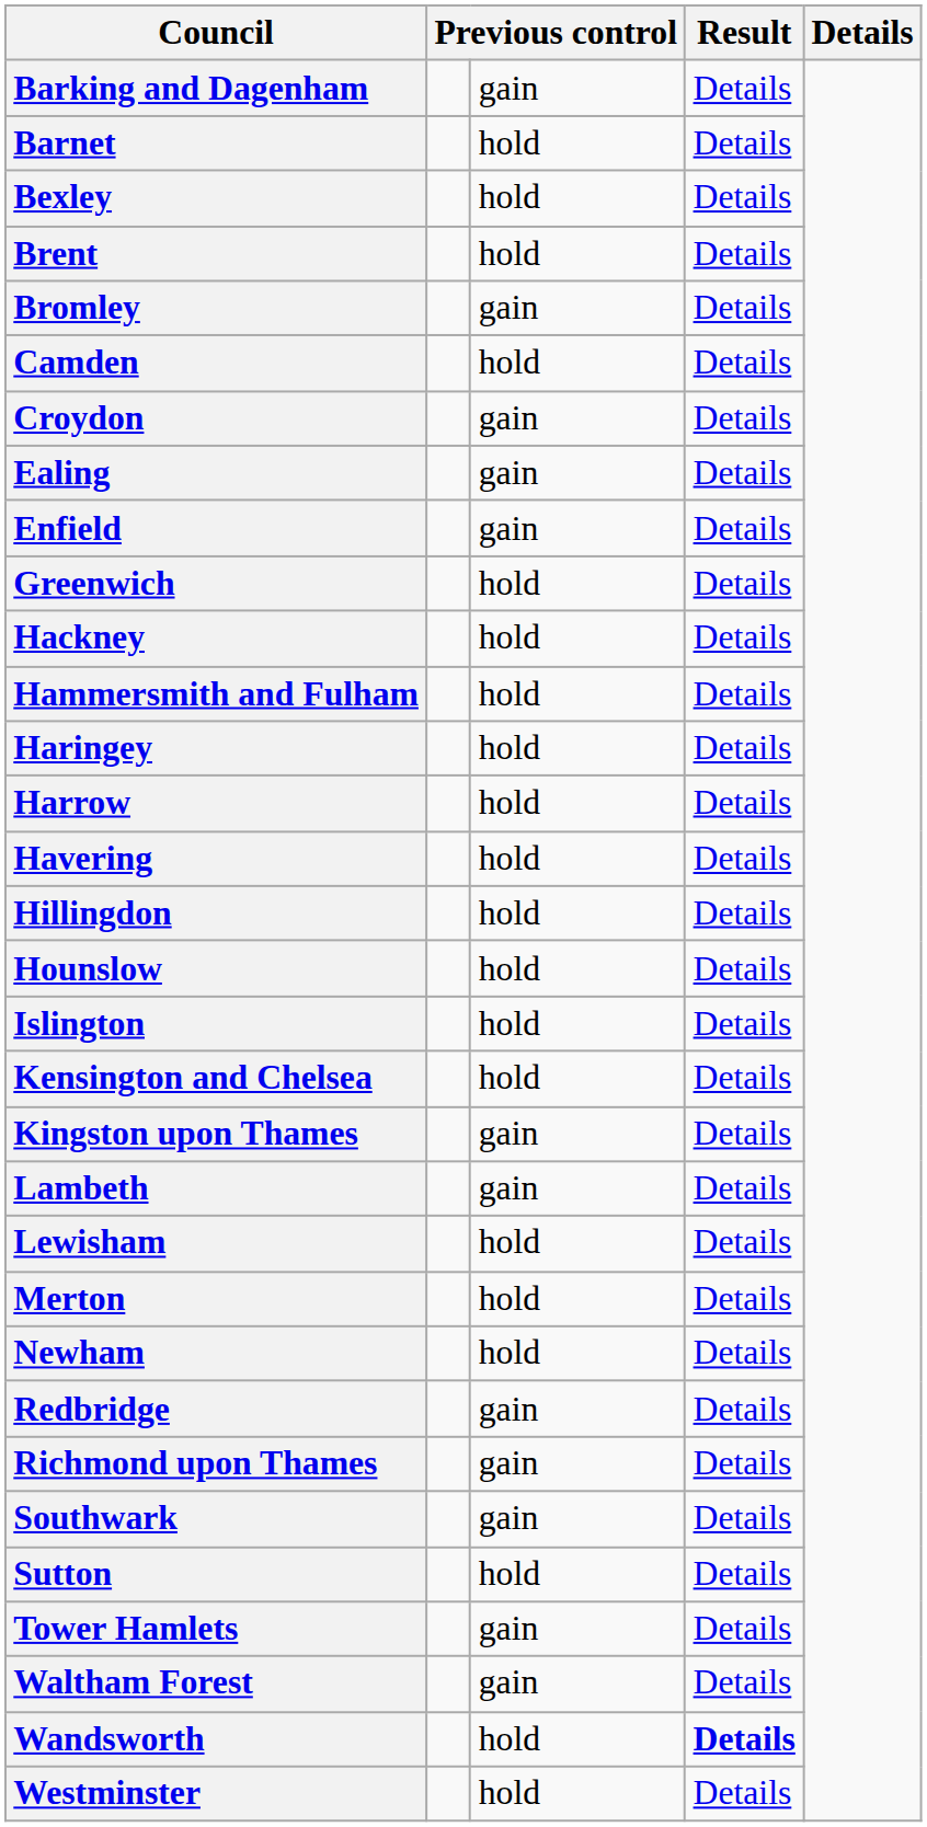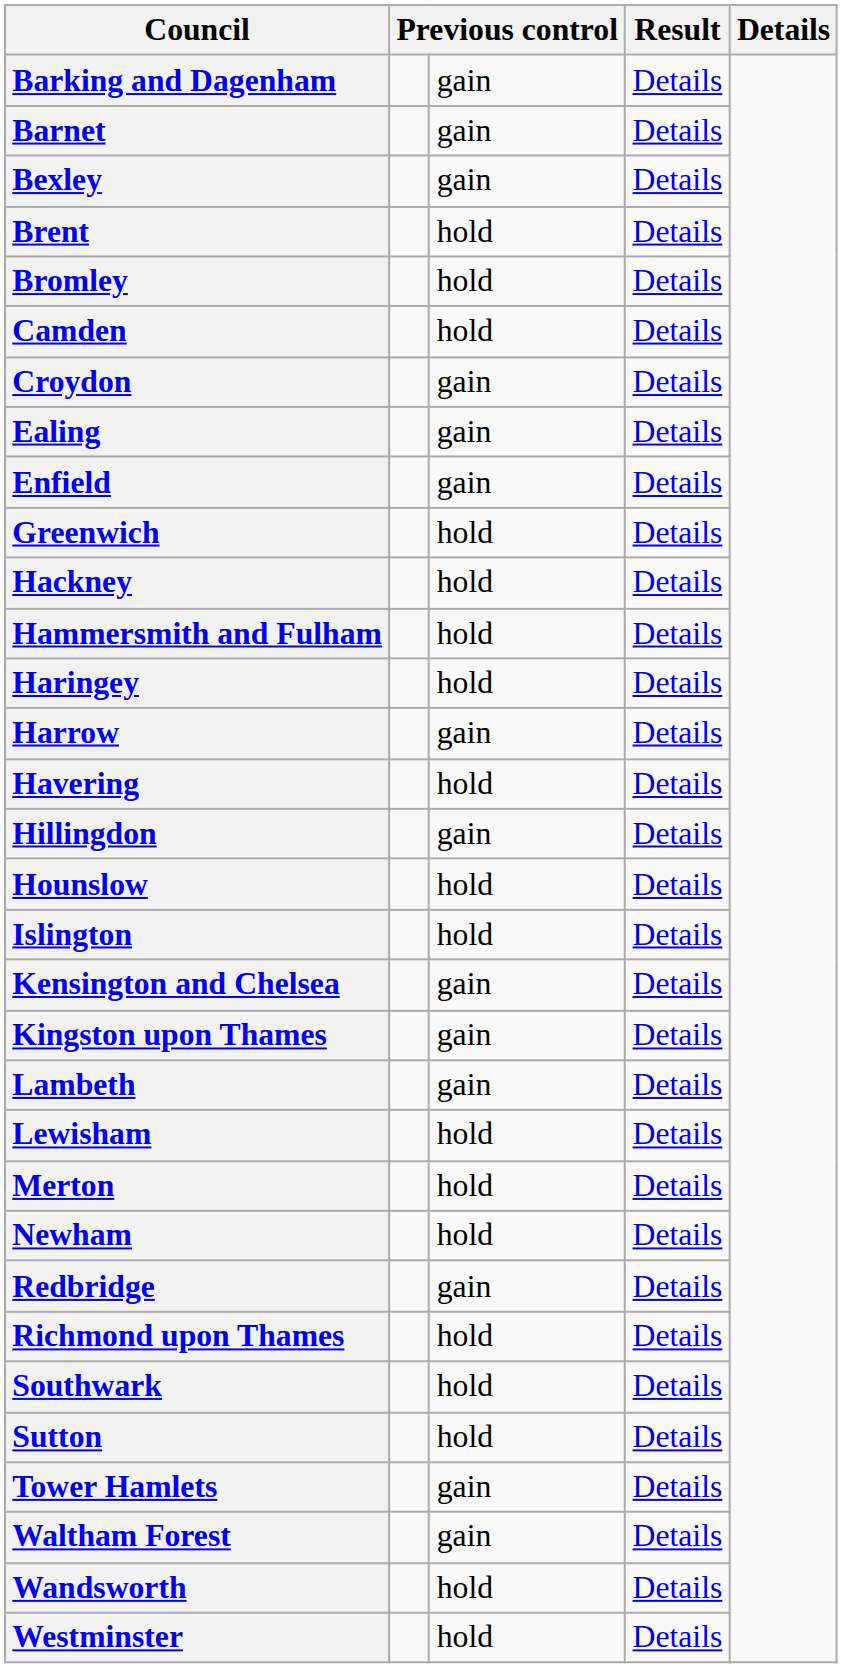 <table class="wikitable sortable" border="1">
 <tr>
 <th scope="col">Council</th>
 <th colspan=2>Previous control</th>
 <th colspan=2>Result</th>
 <th class="unsortable" scope="col">Details</th>
 </tr>
 <tr>
 <th scope="row" style="text-align: left;"><a href='#'>Barking and Dagenham</a></th>
 <td></td>
 <td> gain</td>
 <td><a href='#'>Details</a></td>
 </tr>
 <tr>
 <th scope="row" style="text-align: left;"><a href='#'>Barnet</a></th>
 <td></td>
-<td> hold</td>
+<td> gain</td>
 <td><a href='#'>Details</a></td>
 </tr>
 <tr>
 <th scope="row" style="text-align: left;"><a href='#'>Bexley</a></th>
 <td></td>
-<td> hold</td>
+<td> gain</td>
 <td><a href='#'>Details</a></td>
 </tr>
 <tr>
 <th scope="row" style="text-align: left;"><a href='#'>Brent</a></th>
 <td></td>
 <td> hold</td>
 <td><a href='#'>Details</a></td>
 </tr>
 <tr>
 <th scope="row" style="text-align: left;"><a href='#'>Bromley</a></th>
 <td></td>
-<td> gain</td>
+<td> hold</td>
 <td><a href='#'>Details</a></td>
 </tr>
 <tr>
 <th scope="row" style="text-align: left;"><a href='#'>Camden</a></th>
 <td></td>
 <td> hold</td>
 <td><a href='#'>Details</a></td>
 </tr>
 <tr>
 <th scope="row" style="text-align: left;"><a href='#'>Croydon</a></th>
 <td></td>
 <td> gain</td>
 <td><a href='#'>Details</a></td>
 </tr>
 <tr>
 <th scope="row" style="text-align: left;"><a href='#'>Ealing</a></th>
 <td></td>
 <td> gain</td>
 <td><a href='#'>Details</a></td>
 </tr>
 <tr>
 <th scope="row" style="text-align: left;"><a href='#'>Enfield</a></th>
 <td></td>
 <td> gain</td>
 <td><a href='#'>Details</a></td>
 </tr>
 <tr>
 <th scope="row" style="text-align: left;"><a href='#'>Greenwich</a></th>
 <td></td>
 <td> hold</td>
 <td><a href='#'>Details</a></td>
 </tr>
 <tr>
 <th scope="row" style="text-align: left;"><a href='#'>Hackney</a></th>
 <td></td>
 <td> hold</td>
 <td><a href='#'>Details</a></td>
 </tr>
 <tr>
 <th scope="row" style="text-align: left;"><a href='#'>Hammersmith and Fulham</a></th>
 <td></td>
 <td> hold</td>
 <td><a href='#'>Details</a></td>
 </tr>
 <tr>
 <th scope="row" style="text-align: left;"><a href='#'>Haringey</a></th>
 <td></td>
 <td> hold</td>
 <td><a href='#'>Details</a></td>
 </tr>
 <tr>
 <th scope="row" style="text-align: left;"><a href='#'>Harrow</a></th>
 <td></td>
-<td> hold</td>
+<td> gain</td>
 <td><a href='#'>Details</a></td>
 </tr>
 <tr>
 <th scope="row" style="text-align: left;"><a href='#'>Havering</a></th>
 <td></td>
 <td> hold</td>
 <td><a href='#'>Details</a></td>
 </tr>
 <tr>
 <th scope="row" style="text-align: left;"><a href='#'>Hillingdon</a></th>
 <td></td>
-<td> hold</td>
+<td> gain</td>
 <td><a href='#'>Details</a></td>
 </tr>
 <tr>
 <th scope="row" style="text-align: left;"><a href='#'>Hounslow</a></th>
 <td></td>
 <td> hold</td>
 <td><a href='#'>Details</a></td>
 </tr>
 <tr>
 <th scope="row" style="text-align: left;"><a href='#'>Islington</a></th>
 <td></td>
 <td> hold</td>
 <td><a href='#'>Details</a></td>
 </tr>
 <tr>
 <th scope="row" style="text-align: left;"><a href='#'>Kensington and Chelsea</a></th>
 <td></td>
-<td> hold</td>
+<td> gain</td>
 <td><a href='#'>Details</a></td>
 </tr>
 <tr>
 <th scope="row" style="text-align: left;"><a href='#'>Kingston upon Thames</a></th>
 <td></td>
 <td> gain</td>
 <td><a href='#'>Details</a></td>
 </tr>
 <tr>
 <th scope="row" style="text-align: left;"><a href='#'>Lambeth</a></th>
 <td></td>
 <td> gain</td>
 <td><a href='#'>Details</a></td>
 </tr>
 <tr>
 <th scope="row" style="text-align: left;"><a href='#'>Lewisham</a></th>
 <td></td>
 <td> hold</td>
 <td><a href='#'>Details</a></td>
 </tr>
 <tr>
 <th scope="row" style="text-align: left;"><a href='#'>Merton</a></th>
 <td></td>
 <td> hold</td>
 <td><a href='#'>Details</a></td>
 </tr>
 <tr>
 <th scope="row" style="text-align: left;"><a href='#'>Newham</a></th>
 <td></td>
 <td> hold</td>
 <td><a href='#'>Details</a></td>
 </tr>
 <tr>
 <th scope="row" style="text-align: left;"><a href='#'>Redbridge</a></th>
 <td></td>
 <td> gain</td>
 <td><a href='#'>Details</a></td>
 </tr>
 <tr>
 <th scope="row" style="text-align: left;"><a href='#'>Richmond upon Thames</a></th>
 <td></td>
-<td> gain</td>
+<td> hold</td>
 <td><a href='#'>Details</a></td>
 </tr>
 <tr>
 <th scope="row" style="text-align: left;"><a href='#'>Southwark</a></th>
 <td></td>
-<td> gain</td>
+<td> hold</td>
 <td><a href='#'>Details</a></td>
 </tr>
 <tr>
 <th scope="row" style="text-align: left;"><a href='#'>Sutton</a></th>
 <td></td>
 <td> hold</td>
 <td><a href='#'>Details</a></td>
 </tr>
 <tr>
 <th scope="row" style="text-align: left;"><a href='#'>Tower Hamlets</a></th>
 <td></td>
 <td> gain</td>
 <td><a href='#'>Details</a></td>
 </tr>
 <tr>
 <th scope="row" style="text-align: left;"><a href='#'>Waltham Forest</a></th>
 <td></td>
 <td> gain</td>
 <td><a href='#'>Details</a></td>
 </tr>
 <tr>
 <th scope="row" style="text-align: left;"><a href='#'>Wandsworth</a></th>
 <td></td>
 <td> hold</td>
-<td><strong><a href='#'>Details</a></strong></td>
+<td><a href='#'>Details</a></td>
 </tr>
 <tr>
 <th scope="row" style="text-align: left;"><a href='#'>Westminster</a></th>
 <td></td>
 <td> hold</td>
 <td><a href='#'>Details</a></td>
 </tr>
 </table>
